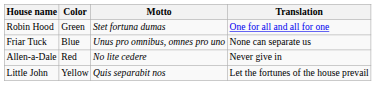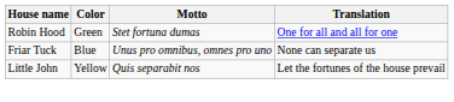 <table class="wikitable">
 <tr>
 <th>House name</th>
 <th>Color</th>
 <th>Motto</th>
 <th>Translation</th>
 </tr>
 <tr>
 <td>Robin Hood</td>
 <td>Green</td>
 <td><em>Stet fortuna dumas</em></td>
 <td><a href='#'>One for all and all for one</a></td>
 </tr>
 <tr>
 <td>Friar Tuck</td>
 <td>Blue</td>
 <td><em>Unus pro omnibus, omnes pro uno</em></td>
 <td>None can separate us</td>
 </tr>
 <tr>
-<td>Allen-a-Dale</td>
-<td>Red</td>
-<td><em>No lite cedere</em></td>
-<td>Never give in</td>
-</tr>
-<tr>
 <td>Little John</td>
 <td>Yellow</td>
 <td><em>Quis separabit nos</em></td>
 <td>Let the fortunes of the house prevail</td>
 </tr>
 </table>
